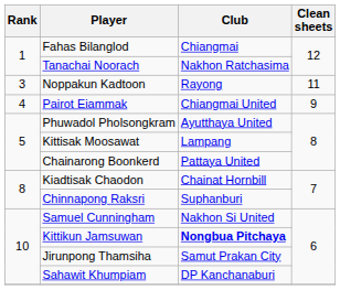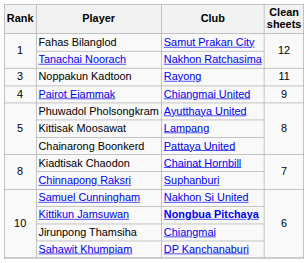 <table class="wikitable" style="text-align:center">
 <tr>
 <th>Rank</th>
 <th>Player</th>
 <th>Club</th>
 <th>Clean<br>sheets</th>
 </tr>
 <tr>
 <td rowspan="2">1</td>
 <td align="left"> Fahas Bilanglod</td>
-<td align="left"><a href='#'>Chiangmai</a></td>
+<td align="left"><a href='#'>Samut Prakan City</a></td>
 <td rowspan="2">12</td>
 </tr>
 <tr>
 <td align="left"> <a href='#'>Tanachai Noorach</a></td>
 <td align="left"><a href='#'>Nakhon Ratchasima</a></td>
 </tr>
 <tr>
 <td>3</td>
 <td align="left"> Noppakun Kadtoon</td>
 <td align="left"><a href='#'>Rayong</a></td>
 <td>11</td>
 </tr>
 <tr>
 <td>4</td>
 <td align="left"> <a href='#'>Pairot Eiammak</a></td>
 <td align="left"><a href='#'>Chiangmai United</a></td>
 <td>9</td>
 </tr>
 <tr>
 <td rowspan="3">5</td>
 <td align="left"> Phuwadol Pholsongkram</td>
 <td align="left"><a href='#'>Ayutthaya United</a></td>
 <td rowspan="3">8</td>
 </tr>
 <tr>
 <td align="left"> Kittisak Moosawat</td>
 <td align="left"><a href='#'>Lampang</a></td>
 </tr>
 <tr>
 <td align="left"> Chainarong Boonkerd</td>
 <td align="left"><a href='#'>Pattaya United</a></td>
 </tr>
 <tr>
 <td rowspan="2">8</td>
 <td align="left"> Kiadtisak Chaodon</td>
 <td align="left"><a href='#'>Chainat Hornbill</a></td>
 <td rowspan="2">7</td>
 </tr>
 <tr>
 <td align="left"> <a href='#'>Chinnapong Raksri</a></td>
 <td align="left"><a href='#'>Suphanburi</a></td>
 </tr>
 <tr>
 <td rowspan="4">10</td>
 <td align="left"> <a href='#'>Samuel Cunningham</a></td>
 <td align="left"><a href='#'>Nakhon Si United</a></td>
 <td rowspan="4">6</td>
 </tr>
 <tr>
 <td align="left"> <a href='#'>Kittikun Jamsuwan</a></td>
 <td align="left"><strong><a href='#'>Nongbua Pitchaya</a></strong></td>
 </tr>
 <tr>
 <td align="left"> Jirunpong Thamsiha</td>
-<td align="left"><a href='#'>Samut Prakan City</a></td>
+<td align="left"><a href='#'>Chiangmai</a></td>
 </tr>
 <tr>
 <td align="left"> <a href='#'>Sahawit Khumpiam</a></td>
 <td align="left"><a href='#'>DP Kanchanaburi</a></td>
 </tr>
 <tr>
 </tr>
 </table>
